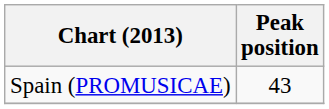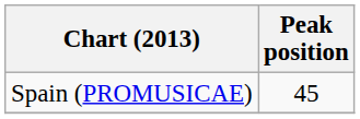 <table class="wikitable sortable">
 <tr>
 <th scope="col">Chart (2013)</th>
 <th scope="col">Peak<br>position</th>
 </tr>
 <tr>
 <td>Spain (<a href='#'>PROMUSICAE</a>)</td>
-<td style="text-align:center;">43</td>
+<td style="text-align:center;">45</td>
 </tr>
 <tr>
 </tr>
 </table>
